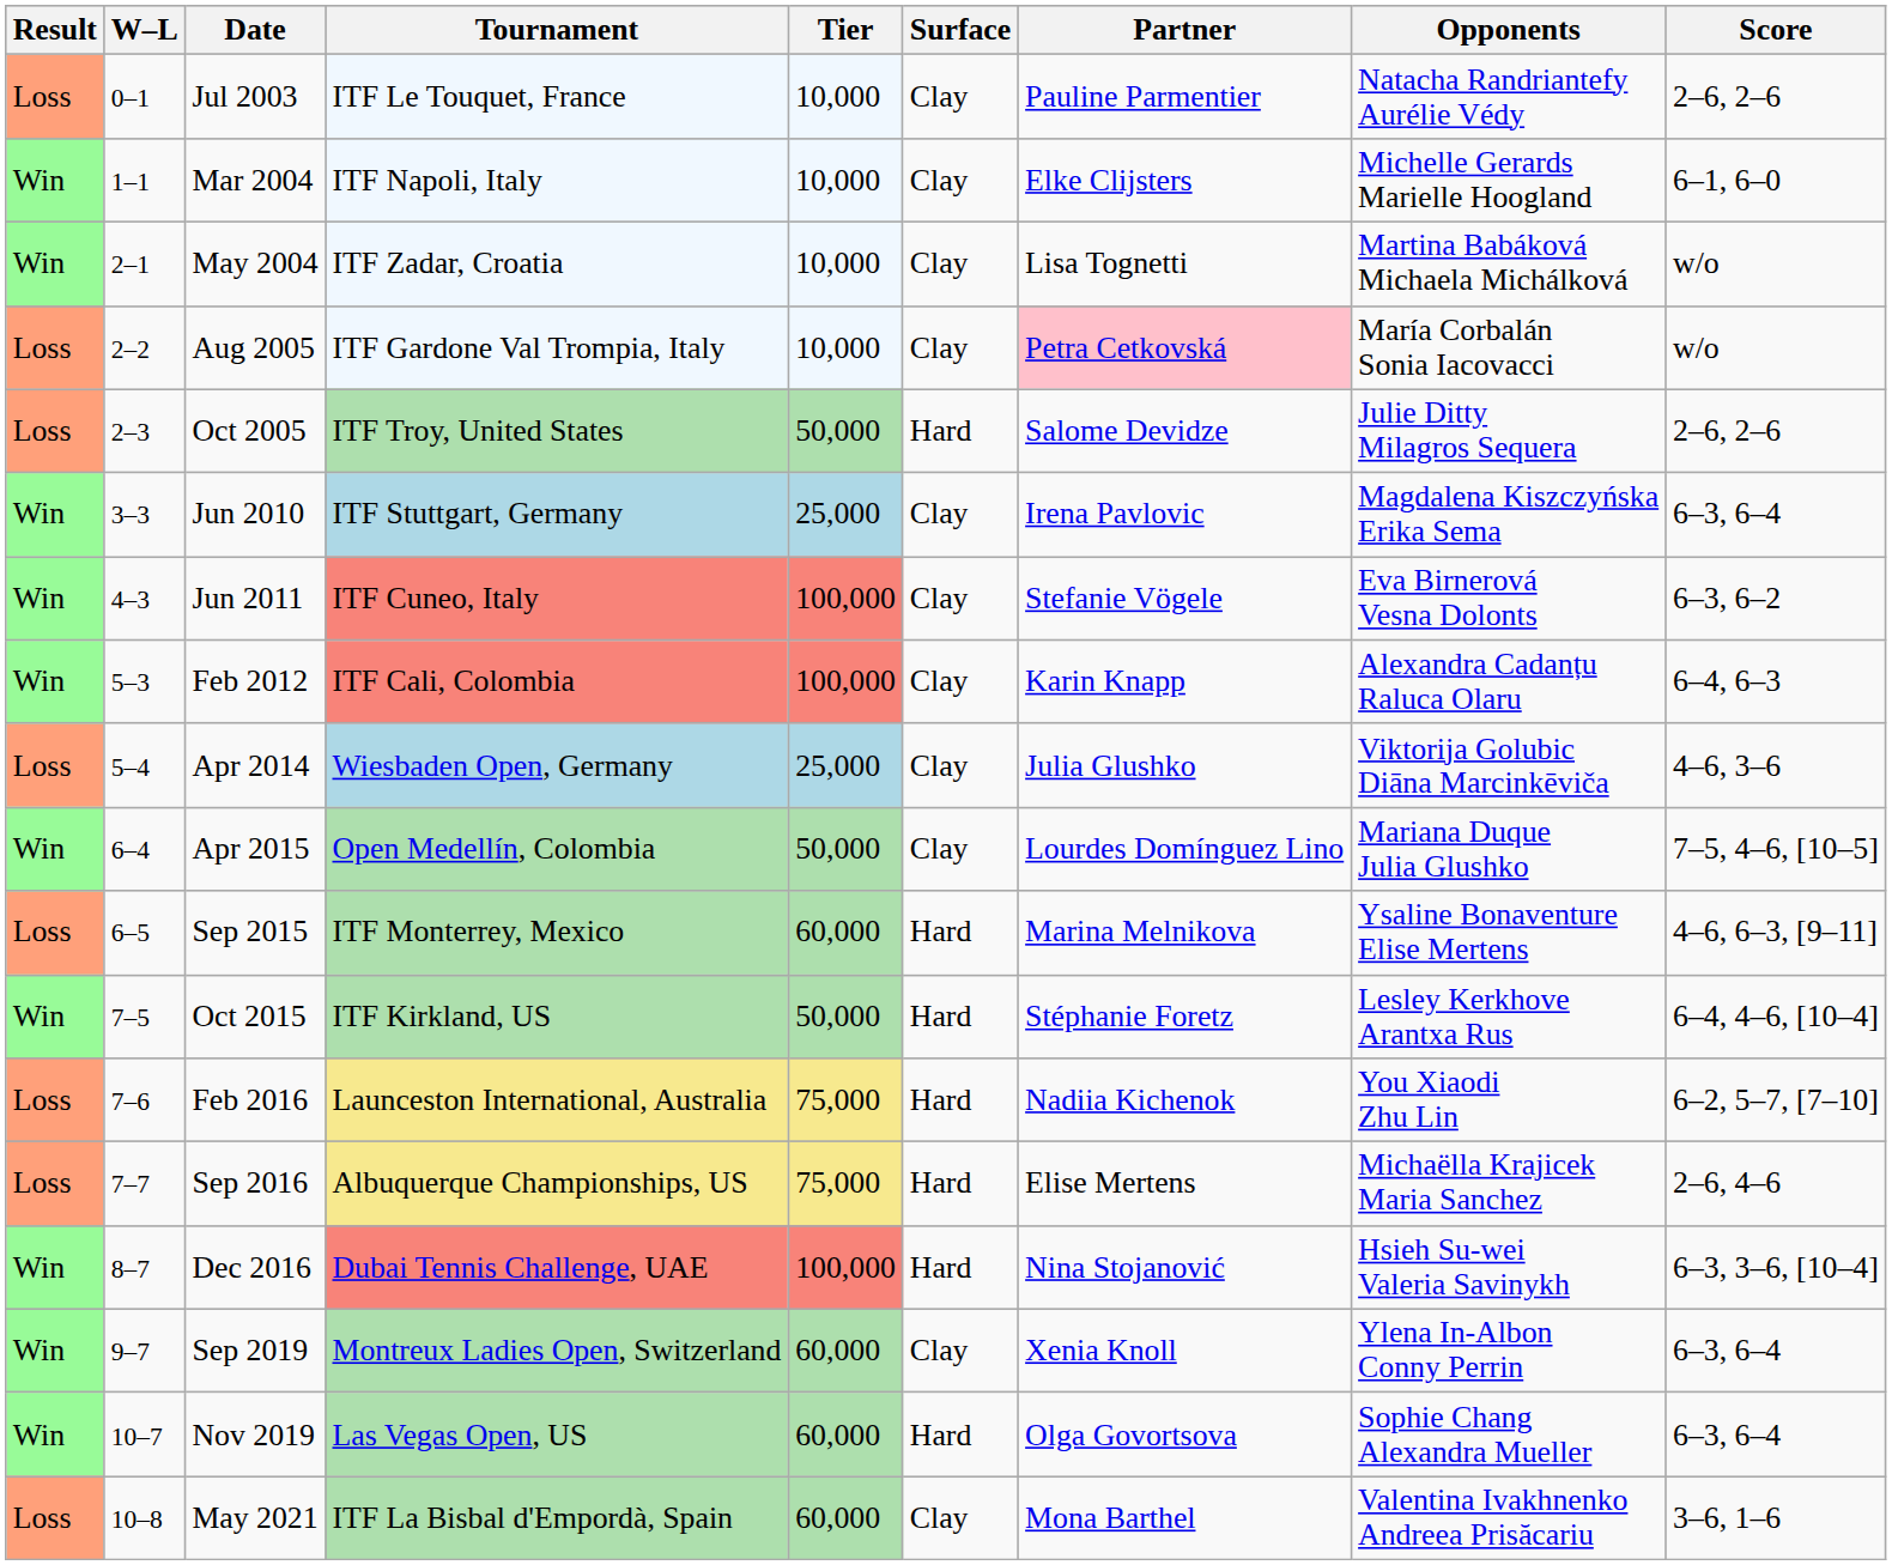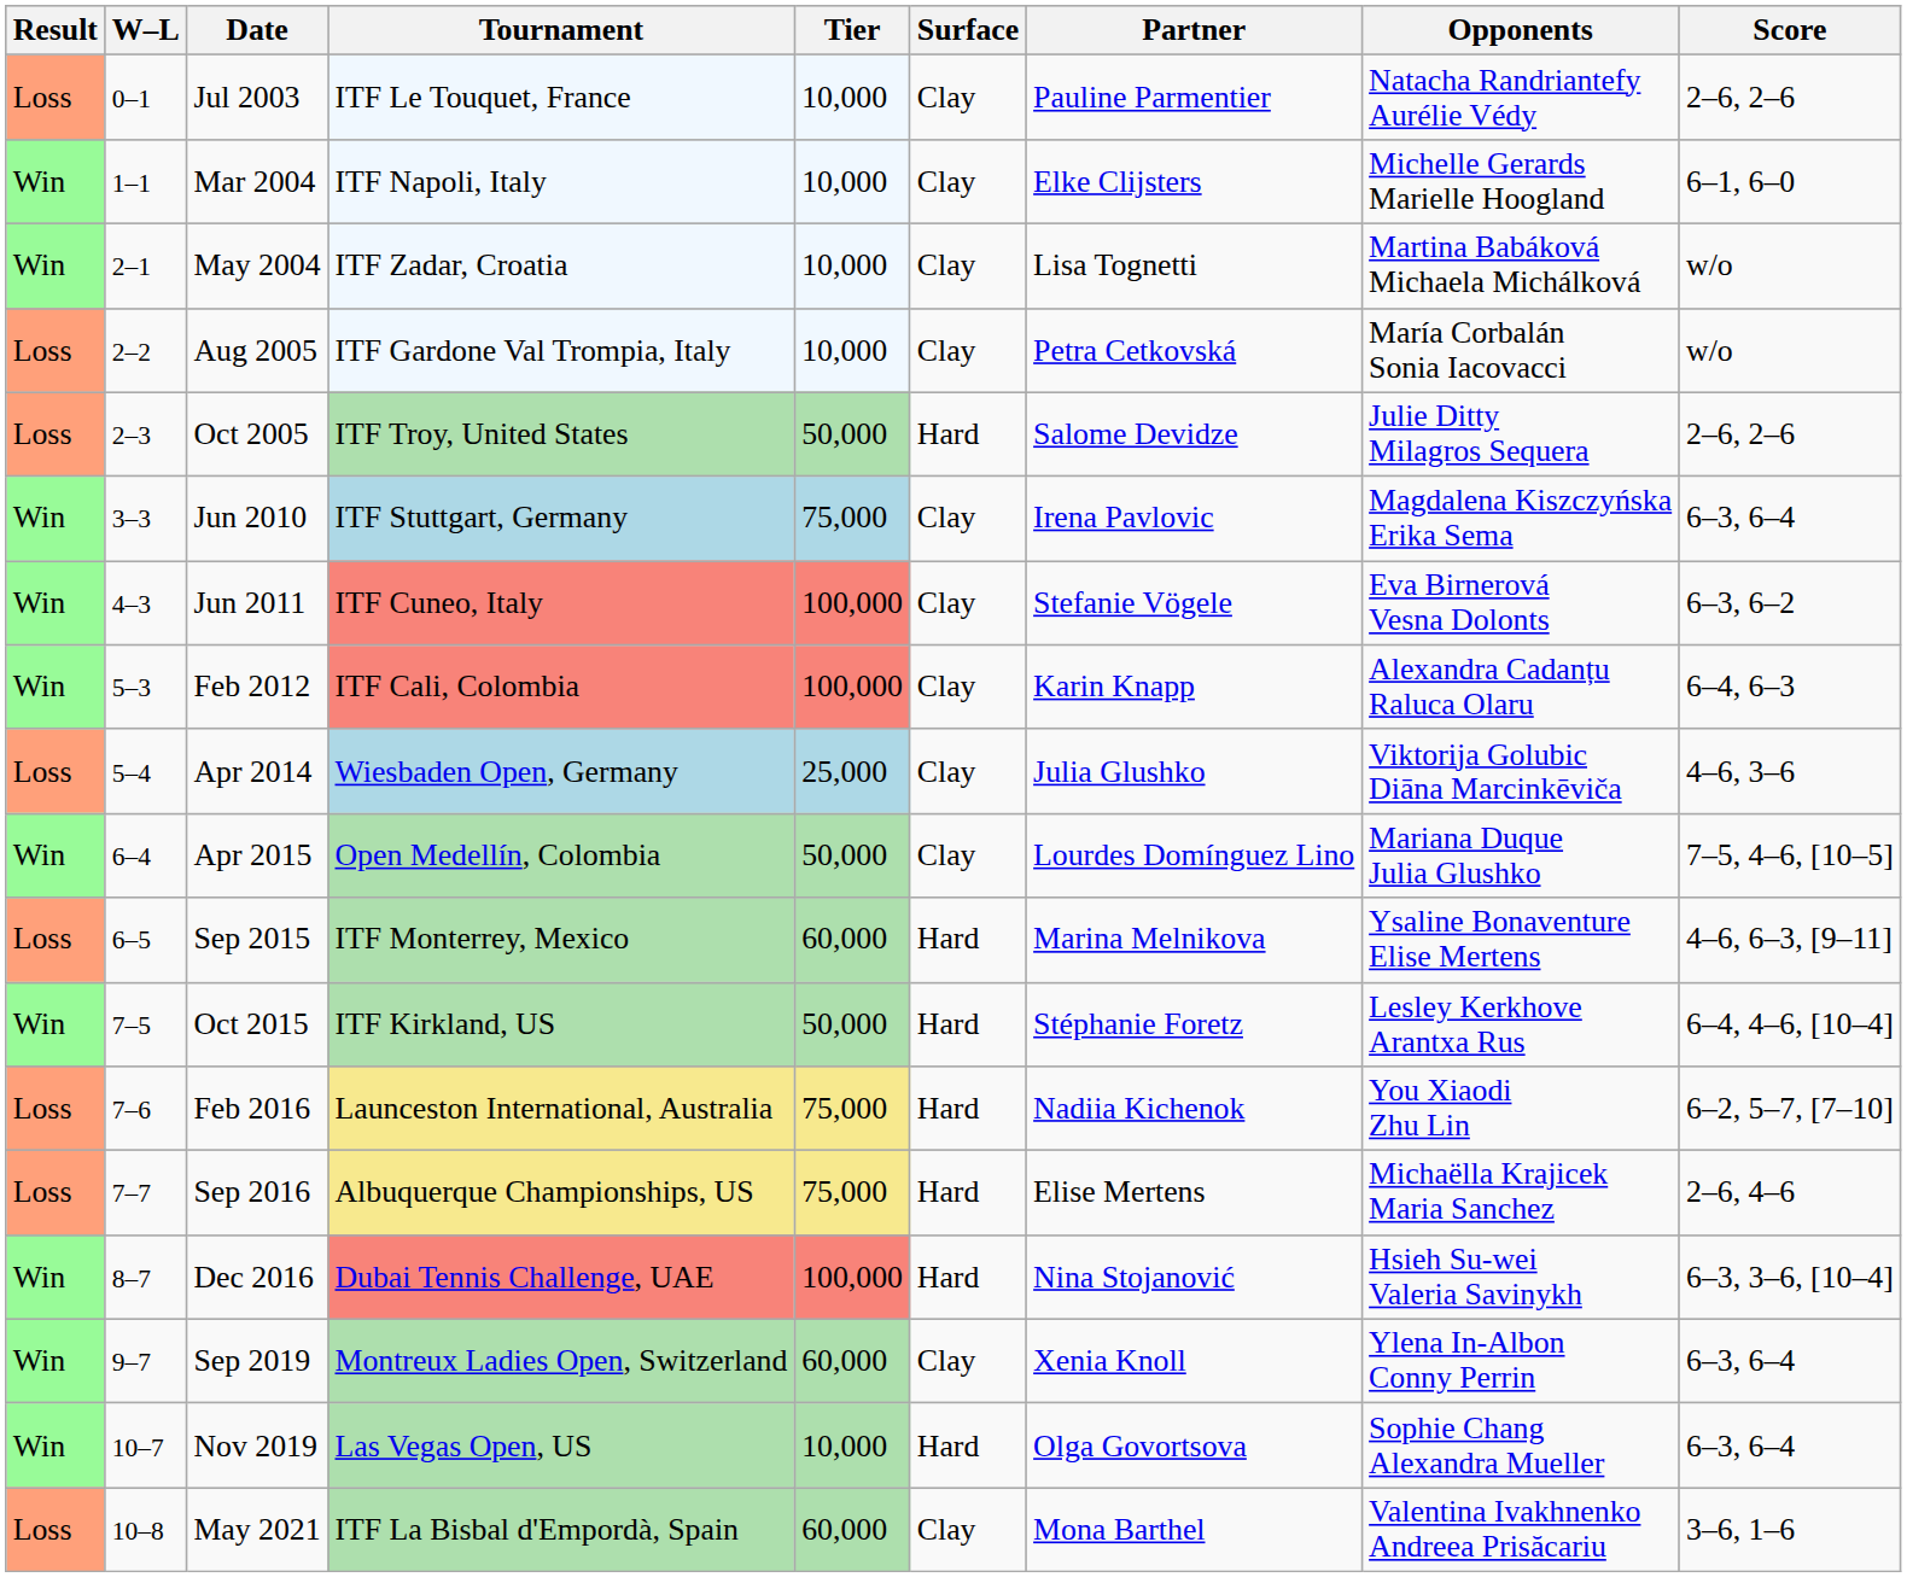 <table class="sortable wikitable">
 <tr>
 <th>Result</th>
 <th class="unsortable">W–L</th>
 <th>Date</th>
 <th>Tournament</th>
 <th>Tier</th>
 <th>Surface</th>
 <th>Partner</th>
 <th>Opponents</th>
 <th class="unsortable">Score</th>
 </tr>
 <tr>
 <td style="background:#ffa07a;">Loss</td>
 <td><small>0–1</small></td>
 <td>Jul 2003</td>
 <td style="background:#f0f8ff;">ITF Le Touquet, France</td>
 <td style="background:#f0f8ff;">10,000</td>
 <td>Clay</td>
 <td> <a href='#'>Pauline Parmentier</a></td>
 <td> <a href='#'>Natacha Randriantefy</a> <br>  <a href='#'>Aurélie Védy</a></td>
 <td>2–6, 2–6</td>
 </tr>
 <tr>
 <td style="background:#98fb98;">Win</td>
 <td><small>1–1</small></td>
 <td>Mar 2004</td>
 <td style="background:#f0f8ff;">ITF Napoli, Italy</td>
 <td style="background:#f0f8ff;">10,000</td>
 <td>Clay</td>
 <td> <a href='#'>Elke Clijsters</a></td>
 <td> <a href='#'>Michelle Gerards</a> <br>  Marielle Hoogland</td>
 <td>6–1, 6–0</td>
 </tr>
 <tr>
 <td style="background:#98fb98;">Win</td>
 <td><small>2–1</small></td>
 <td>May 2004</td>
 <td style="background:#f0f8ff;">ITF Zadar, Croatia</td>
 <td style="background:#f0f8ff;">10,000</td>
 <td>Clay</td>
 <td> Lisa Tognetti</td>
 <td> <a href='#'>Martina Babáková</a> <br>  Michaela Michálková</td>
 <td>w/o</td>
 </tr>
 <tr>
 <td style="background:#ffa07a;">Loss</td>
 <td><small>2–2</small></td>
 <td>Aug 2005</td>
 <td style="background:#f0f8ff;">ITF Gardone Val Trompia, Italy</td>
 <td style="background:#f0f8ff;">10,000</td>
 <td>Clay</td>
-<td style="background: pink;"> <a href='#'>Petra Cetkovská</a></td>
+<td> <a href='#'>Petra Cetkovská</a></td>
 <td> María Corbalán <br>  Sonia Iacovacci</td>
 <td>w/o</td>
 </tr>
 <tr>
 <td style="background:#ffa07a;">Loss</td>
 <td><small>2–3</small></td>
 <td>Oct 2005</td>
 <td style="background:#addfad;">ITF Troy, United States</td>
 <td style="background:#addfad;">50,000</td>
 <td>Hard</td>
 <td> <a href='#'>Salome Devidze</a></td>
 <td> <a href='#'>Julie Ditty</a> <br>  <a href='#'>Milagros Sequera</a></td>
 <td>2–6, 2–6</td>
 </tr>
 <tr>
 <td style="background:#98fb98;">Win</td>
 <td><small>3–3</small></td>
 <td>Jun 2010</td>
 <td style="background:lightblue;">ITF Stuttgart, Germany</td>
-<td style="background:lightblue;">25,000</td>
+<td style="background:lightblue;">75,000</td>
 <td>Clay</td>
 <td> <a href='#'>Irena Pavlovic</a></td>
 <td> <a href='#'>Magdalena Kiszczyńska</a> <br>  <a href='#'>Erika Sema</a></td>
 <td>6–3, 6–4</td>
 </tr>
 <tr>
 <td style="background:#98fb98;">Win</td>
 <td><small>4–3</small></td>
 <td>Jun 2011</td>
 <td style="background:#f88379;">ITF Cuneo, Italy</td>
 <td style="background:#f88379;">100,000</td>
 <td>Clay</td>
 <td> <a href='#'>Stefanie Vögele</a></td>
 <td> <a href='#'>Eva Birnerová</a> <br>  <a href='#'>Vesna Dolonts</a></td>
 <td>6–3, 6–2</td>
 </tr>
 <tr>
 <td style="background:#98fb98;">Win</td>
 <td><small>5–3</small></td>
 <td>Feb 2012</td>
 <td style="background:#f88379;">ITF Cali, Colombia</td>
 <td style="background:#f88379;">100,000</td>
 <td>Clay</td>
 <td> <a href='#'>Karin Knapp</a></td>
 <td> <a href='#'>Alexandra Cadanțu</a> <br>  <a href='#'>Raluca Olaru</a></td>
 <td>6–4, 6–3</td>
 </tr>
 <tr>
 <td style="background:#ffa07a;">Loss</td>
 <td><small>5–4</small></td>
 <td>Apr 2014</td>
 <td style="background:lightblue;"><a href='#'>Wiesbaden Open</a>, Germany</td>
 <td style="background:lightblue;">25,000</td>
 <td>Clay</td>
 <td> <a href='#'>Julia Glushko</a></td>
 <td> <a href='#'>Viktorija Golubic</a> <br>  <a href='#'>Diāna Marcinkēviča</a></td>
 <td>4–6, 3–6</td>
 </tr>
 <tr>
 <td style="background:#98fb98;">Win</td>
 <td><small>6–4</small></td>
 <td>Apr 2015</td>
 <td style="background:#addfad;"><a href='#'>Open Medellín</a>, Colombia</td>
 <td style="background:#addfad;">50,000</td>
 <td>Clay</td>
 <td> <a href='#'>Lourdes Domínguez Lino</a></td>
 <td> <a href='#'>Mariana Duque</a> <br>  <a href='#'>Julia Glushko</a></td>
 <td>7–5, 4–6, [10–5]</td>
 </tr>
 <tr>
 <td style="background:#ffa07a;">Loss</td>
 <td><small>6–5</small></td>
 <td>Sep 2015</td>
 <td style="background:#addfad;">ITF Monterrey, Mexico</td>
 <td style="background:#addfad;">60,000</td>
 <td>Hard</td>
 <td> <a href='#'>Marina Melnikova</a></td>
 <td> <a href='#'>Ysaline Bonaventure</a> <br>  <a href='#'>Elise Mertens</a></td>
 <td>4–6, 6–3, [9–11]</td>
 </tr>
 <tr>
 <td style="background:#98fb98;">Win</td>
 <td><small>7–5</small></td>
 <td>Oct 2015</td>
 <td style="background:#addfad;">ITF Kirkland, US</td>
 <td style="background:#addfad;">50,000</td>
 <td>Hard</td>
 <td> <a href='#'>Stéphanie Foretz</a></td>
 <td> <a href='#'>Lesley Kerkhove</a> <br>  <a href='#'>Arantxa Rus</a></td>
 <td>6–4, 4–6, [10–4]</td>
 </tr>
 <tr>
 <td style="background:#ffa07a;">Loss</td>
 <td><small>7–6</small></td>
 <td>Feb 2016</td>
 <td style="background:#f7e98e;">Launceston International, Australia</td>
 <td style="background:#f7e98e;">75,000</td>
 <td>Hard</td>
 <td> <a href='#'>Nadiia Kichenok</a></td>
 <td> <a href='#'>You Xiaodi</a> <br>  <a href='#'>Zhu Lin</a></td>
 <td>6–2, 5–7, [7–10]</td>
 </tr>
 <tr>
 <td style="background:#ffa07a;">Loss</td>
 <td><small>7–7</small></td>
 <td>Sep 2016</td>
 <td style="background:#f7e98e;">Albuquerque Championships, US</td>
 <td style="background:#f7e98e;">75,000</td>
 <td>Hard</td>
 <td> Elise Mertens</td>
 <td> <a href='#'>Michaëlla Krajicek</a> <br>  <a href='#'>Maria Sanchez</a></td>
 <td>2–6, 4–6</td>
 </tr>
 <tr>
 <td style="background:#98fb98;">Win</td>
 <td><small>8–7</small></td>
 <td>Dec 2016</td>
 <td style="background:#f88379;"><a href='#'>Dubai Tennis Challenge</a>, UAE</td>
 <td style="background:#f88379;">100,000</td>
 <td>Hard</td>
 <td> <a href='#'>Nina Stojanović</a></td>
 <td> <a href='#'>Hsieh Su-wei</a> <br>  <a href='#'>Valeria Savinykh</a></td>
 <td>6–3, 3–6, [10–4]</td>
 </tr>
 <tr>
 <td style="background:#98fb98;">Win</td>
 <td><small>9–7</small></td>
 <td>Sep 2019</td>
 <td style="background:#addfad;"><a href='#'>Montreux Ladies Open</a>, Switzerland</td>
 <td style="background:#addfad;">60,000</td>
 <td>Clay</td>
 <td> <a href='#'>Xenia Knoll</a></td>
 <td> <a href='#'>Ylena In-Albon</a> <br>  <a href='#'>Conny Perrin</a></td>
 <td>6–3, 6–4</td>
 </tr>
 <tr>
 <td style="background:#98fb98;">Win</td>
 <td><small>10–7</small></td>
 <td>Nov 2019</td>
 <td style="background:#ADDFAD;"><a href='#'>Las Vegas Open</a>, US</td>
-<td style="background:#ADDFAD;">60,000</td>
+<td style="background:#ADDFAD;">10,000</td>
 <td>Hard</td>
 <td> <a href='#'>Olga Govortsova</a></td>
 <td> <a href='#'>Sophie Chang</a> <br>  <a href='#'>Alexandra Mueller</a></td>
 <td>6–3, 6–4</td>
 </tr>
 <tr>
 <td style="background:#ffa07a;">Loss</td>
 <td><small>10–8</small></td>
 <td>May 2021</td>
 <td style="background:#addfad;">ITF La Bisbal d'Empordà, Spain</td>
 <td style="background:#addfad;">60,000</td>
 <td>Clay</td>
 <td> <a href='#'>Mona Barthel</a></td>
 <td> <a href='#'>Valentina Ivakhnenko</a> <br>  <a href='#'>Andreea Prisăcariu</a></td>
 <td>3–6, 1–6</td>
 </tr>
 </table>
